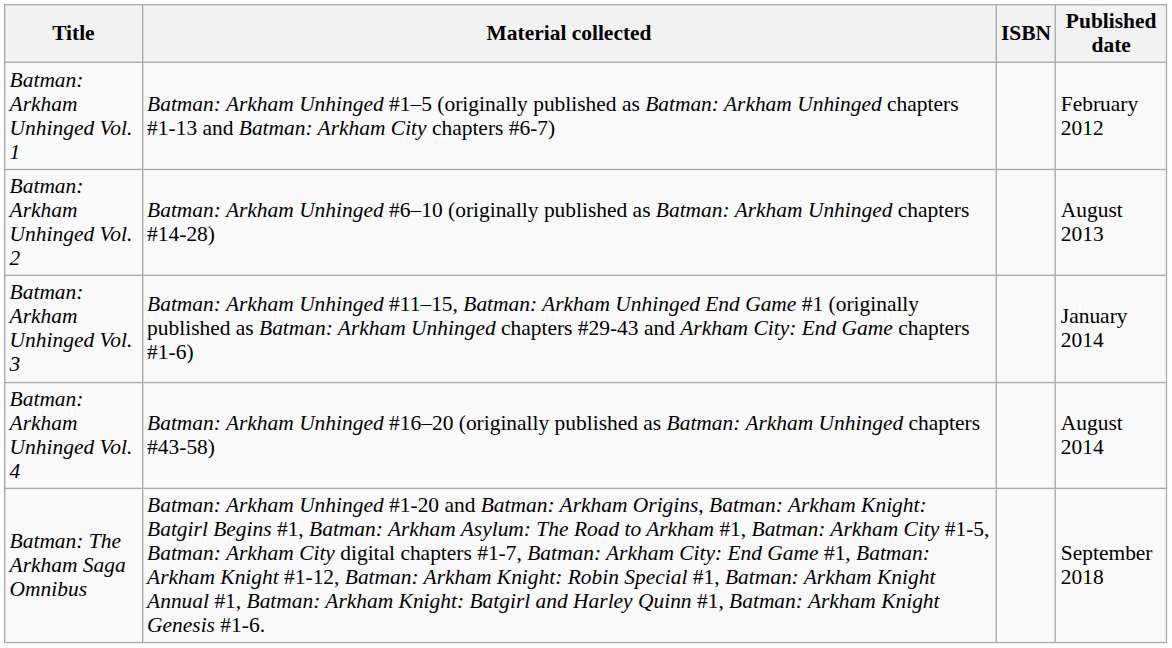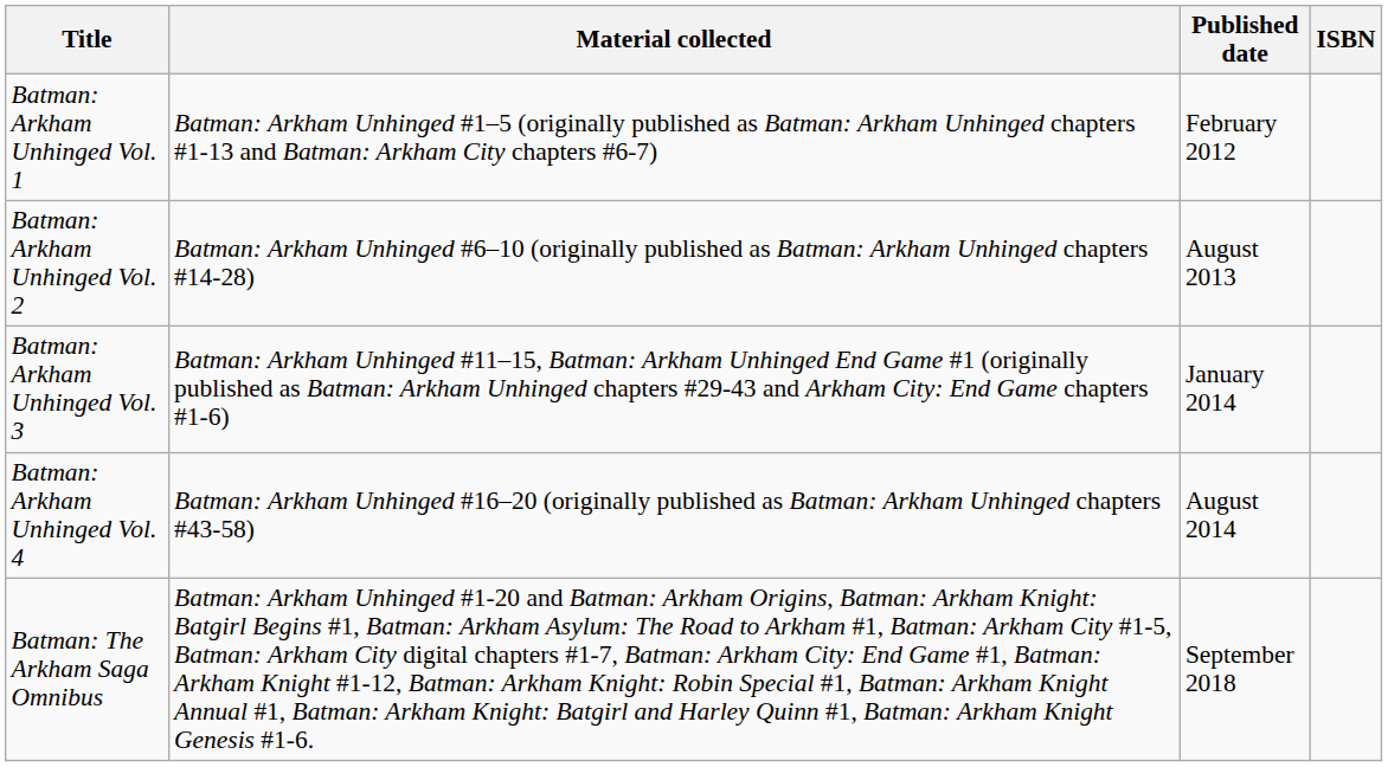 <table class="wikitable">
 <tr>
 <th>Title</th>
 <th>Material collected</th>
+<th>Published date</th>
 <th>ISBN</th>
-<th>Published date</th>
 </tr>
 <tr>
 <td><em>Batman: Arkham Unhinged Vol. 1</em></td>
 <td><em>Batman: Arkham Unhinged</em> #1–5 (originally published as <em>Batman: Arkham Unhinged</em> chapters #1-13 and <em>Batman: Arkham City</em> chapters #6-7)</td>
+<td>February 2012</td>
 <td></td>
-<td>February 2012</td>
 </tr>
 <tr>
 <td><em>Batman: Arkham Unhinged Vol. 2</em></td>
 <td><em>Batman: Arkham Unhinged</em> #6–10 (originally published as <em>Batman: Arkham Unhinged</em> chapters #14-28)</td>
+<td>August 2013</td>
 <td></td>
-<td>August 2013</td>
 </tr>
 <tr>
 <td><em>Batman: Arkham Unhinged Vol. 3</em></td>
 <td><em>Batman: Arkham Unhinged</em> #11–15, <em>Batman: Arkham Unhinged End Game</em> #1 (originally published as <em>Batman: Arkham Unhinged</em> chapters #29-43 and <em>Arkham City: End Game</em> chapters #1-6)</td>
+<td>January 2014</td>
 <td></td>
-<td>January 2014</td>
 </tr>
 <tr>
 <td><em>Batman: Arkham Unhinged Vol. 4</em></td>
 <td><em>Batman: Arkham Unhinged</em> #16–20 (originally published as <em>Batman: Arkham Unhinged</em> chapters #43-58)</td>
+<td>August 2014</td>
 <td></td>
-<td>August 2014</td>
 </tr>
 <tr>
 <td><em>Batman: The Arkham Saga Omnibus</em></td>
 <td><em>Batman: Arkham Unhinged</em> #1-20 and <em>Batman: Arkham Origins</em>, <em>Batman: Arkham Knight: Batgirl Begins</em> #1, <em>Batman: Arkham Asylum: The Road to Arkham</em> #1, <em>Batman: Arkham City</em> #1-5, <em>Batman: Arkham City</em> digital chapters #1-7, <em>Batman: Arkham City: End Game</em> #1, <em>Batman: Arkham Knight</em> #1-12, <em>Batman: Arkham Knight: Robin Special</em> #1, <em>Batman: Arkham Knight Annual</em> #1, <em>Batman: Arkham Knight: Batgirl and Harley Quinn</em> #1, <em>Batman: Arkham Knight Genesis</em> #1-6.</td>
+<td>September 2018</td>
 <td></td>
-<td>September 2018</td>
 </tr>
 </table>
